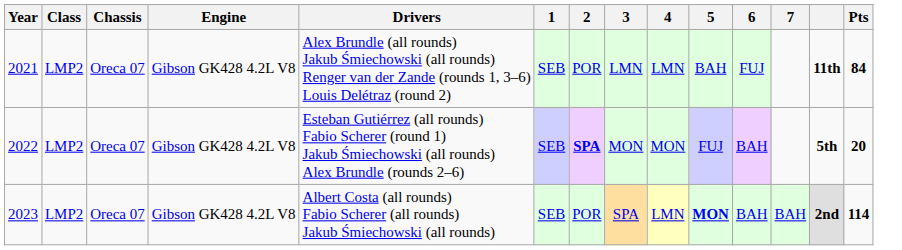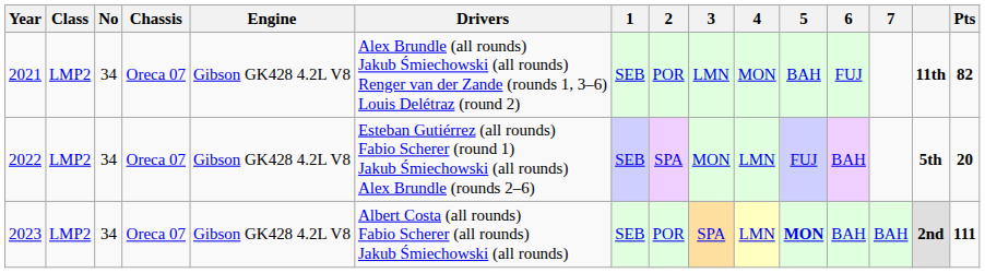 <table class="wikitable" style="font-size: 90%; text-align:center">
 <tr>
 <th>Year</th>
 <th>Class</th>
+<th>No</th>
 <th>Chassis</th>
 <th>Engine</th>
 <th>Drivers</th>
 <th>1</th>
 <th>2</th>
 <th>3</th>
 <th>4</th>
 <th>5</th>
 <th>6</th>
 <th>7</th>
 <th></th>
 <th>Pts</th>
 </tr>
 <tr>
 <td><a href='#'>2021</a></td>
 <td><a href='#'>LMP2</a></td>
+<td>34</td>
 <td><a href='#'>Oreca 07</a></td>
 <td><a href='#'>Gibson</a> GK428 4.2L V8</td>
 <td align="left"> <a href='#'>Alex Brundle</a> (all rounds)<br> <a href='#'>Jakub Śmiechowski</a> (all rounds)<br> <a href='#'>Renger van der Zande</a> (rounds 1, 3–6)<br> <a href='#'>Louis Delétraz</a> (round 2)</td>
 <td style="background:#DFFFDF;"><a href='#'>SEB</a><br></td>
 <td style="background:#DFFFDF;"><a href='#'>POR</a><br></td>
 <td style="background:#DFFFDF;"><a href='#'>LMN</a><br></td>
-<td style="background:#DFFFDF;"><a href='#'>LMN</a><br></td>
+<td style="background:#DFFFDF;"><a href='#'>MON</a><br></td>
 <td style="background:#DFFFDF;"><a href='#'>BAH</a><br></td>
 <td style="background:#DFFFDF;"><a href='#'>FUJ</a><br></td>
 <td></td>
 <td><strong>11th</strong></td>
-<td><strong>84</strong></td>
+<td><strong>82</strong></td>
 </tr>
 <tr>
 <td><a href='#'>2022</a></td>
 <td><a href='#'>LMP2</a></td>
+<td>34</td>
 <td><a href='#'>Oreca 07</a></td>
 <td><a href='#'>Gibson</a> GK428 4.2L V8</td>
 <td align="left"> <a href='#'>Esteban Gutiérrez</a> (all rounds)<br> <a href='#'>Fabio Scherer</a> (round 1) <br> <a href='#'>Jakub Śmiechowski</a> (all rounds) <br> <a href='#'>Alex Brundle</a> (rounds 2–6)</td>
 <td style="background:#cfcfff;"><a href='#'>SEB</a><br></td>
-<td style="background:#efcfff;"><strong><a href='#'>SPA</a><br></strong></td>
+<td style="background:#efcfff;"><a href='#'>SPA</a><br></td>
 <td style="background:#DFFFDF;"><a href='#'>MON</a><br></td>
-<td style="background:#DFFFDF;"><a href='#'>MON</a><br></td>
+<td style="background:#DFFFDF;"><a href='#'>LMN</a><br></td>
 <td style="background:#cfcfff;"><a href='#'>FUJ</a><br></td>
 <td style="background:#efcfff;"><a href='#'>BAH</a><br></td>
 <td></td>
 <td><strong>5th</strong></td>
 <td><strong>20</strong></td>
 </tr>
 <tr>
 <td><a href='#'>2023</a></td>
 <td><a href='#'>LMP2</a></td>
+<td>34</td>
 <td><a href='#'>Oreca 07</a></td>
 <td><a href='#'>Gibson</a> GK428 4.2L V8</td>
 <td align="left"> <a href='#'>Albert Costa</a> (all rounds) <br> <a href='#'>Fabio Scherer</a> (all rounds)<br> <a href='#'>Jakub Śmiechowski</a> (all rounds)</td>
 <td style="background:#DFFFDF;"><a href='#'>SEB</a><br></td>
 <td style="background:#DFFFDF;"><a href='#'>POR</a><br></td>
 <td style="background:#FFDF9F;"><a href='#'>SPA</a><br></td>
 <td style="background:#FFFFBF;"><a href='#'>LMN</a><br></td>
 <td style="background:#DFFFDF;"><strong><a href='#'>MON</a><br></strong></td>
 <td style="background:#DFFFDF;"><a href='#'>BAH</a><br></td>
 <td style="background:#DFFFDF;"><a href='#'>BAH</a><br></td>
 <td style="background:#DFDFDF;"><strong>2nd</strong></td>
-<td><strong>114</strong></td>
+<td><strong>111</strong></td>
 </tr>
 </table>
